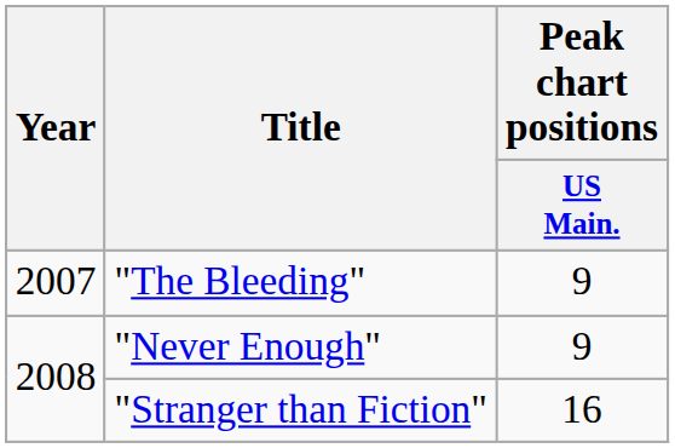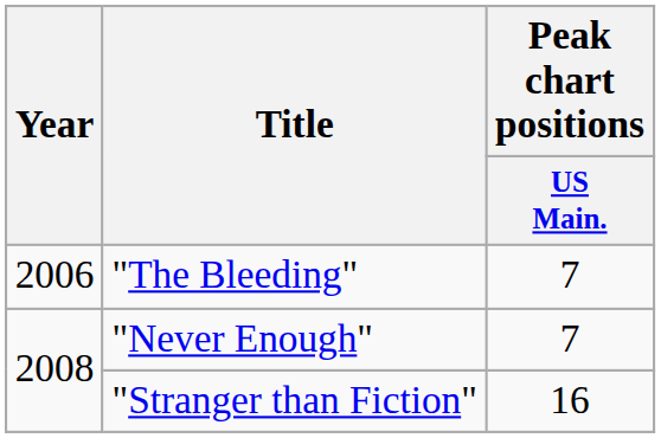 <table class="wikitable">
 <tr>
 <th rowspan="2">Year</th>
 <th rowspan="2">Title</th>
 <th colspan="4">Peak chart positions</th>
 </tr>
 <tr>
 <th style="width:2.3em;font-size:75%"><a href='#'>US<br>Main.</a><br></th>
 </tr>
 <tr>
-<td>2007</td>
+<td>2006</td>
 <td>"<a href='#'>The Bleeding</a>"</td>
-<td align="center">9</td>
+<td align="center">7</td>
 </tr>
 <tr>
 <td rowspan="2">2008</td>
 <td>"<a href='#'>Never Enough</a>"</td>
-<td align="center">9</td>
+<td align="center">7</td>
 </tr>
 <tr>
 <td>"<a href='#'>Stranger than Fiction</a>"</td>
 <td align="center">16</td>
 </tr>
 </table>
